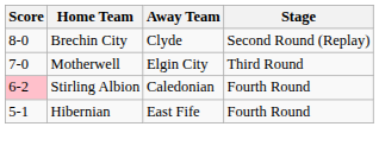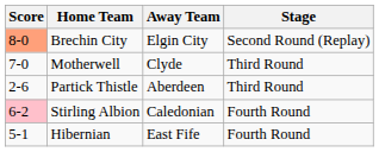 <table class="wikitable">
 <tr>
 <th>Score</th>
 <th>Home Team</th>
 <th>Away Team</th>
 <th>Stage</th>
 </tr>
 <tr>
-<td>8-0</td>
+<td style="background: lightsalmon;">8-0</td>
 <td>Brechin City</td>
-<td>Clyde</td>
+<td>Elgin City</td>
 <td>Second Round (Replay)</td>
 </tr>
 <tr>
 <td>7-0</td>
 <td>Motherwell</td>
-<td>Elgin City</td>
+<td>Clyde</td>
+<td>Third Round</td>
+</tr>
+<tr>
+<td>2-6</td>
+<td>Partick Thistle</td>
+<td>Aberdeen</td>
 <td>Third Round</td>
 </tr>
 <tr>
 <td style="background: pink;">6-2</td>
 <td>Stirling Albion</td>
 <td>Caledonian</td>
 <td>Fourth Round</td>
 </tr>
 <tr>
 <td>5-1</td>
 <td>Hibernian</td>
 <td>East Fife</td>
 <td>Fourth Round</td>
 </tr>
 </table>
